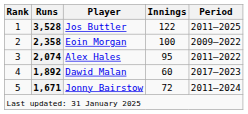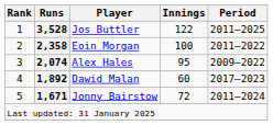 <table class="wikitable plainrowheaders" style="text-align:center;">
 <tr>
 <th scope=col>Rank</th>
 <th scope=col>Runs</th>
 <th scope=col>Player</th>
 <th scope=col>Innings</th>
 <th scope=col>Period</th>
 </tr>
 <tr>
 <td>1</td>
 <th scope=row style="text-align:center;">3,528</th>
 <td align=left><a href='#'>Jos Buttler</a></td>
 <td>122</td>
 <td align=left>2011–2025</td>
 </tr>
 <tr>
 <td>2</td>
 <th scope=row style="text-align:center;">2,358</th>
 <td align=left><a href='#'>Eoin Morgan</a></td>
 <td>100</td>
-<td align=left>2009–2022</td>
+<td align="left">2011–2022</td>
 </tr>
 <tr>
 <td>3</td>
 <th scope=row style="text-align:center;">2,074</th>
 <td align=left><a href='#'>Alex Hales</a></td>
 <td>95</td>
-<td align="left">2011–2022</td>
+<td align=left>2009–2022</td>
 </tr>
 <tr>
 <td>4</td>
 <th scope=row style="text-align:center;">1,892</th>
 <td align=left><a href='#'>Dawid Malan</a></td>
 <td>60</td>
 <td align=left>2017–2023</td>
 </tr>
 <tr>
 <td>5</td>
 <th scope=row style="text-align:center;">1,671</th>
 <td align=left><a href='#'>Jonny Bairstow</a></td>
 <td>72</td>
 <td align=left>2011–2024</td>
 </tr>
 <tr>
 <td align=left colspan=5><small>Last updated: 31 January 2025</small></td>
 </tr>
 </table>
